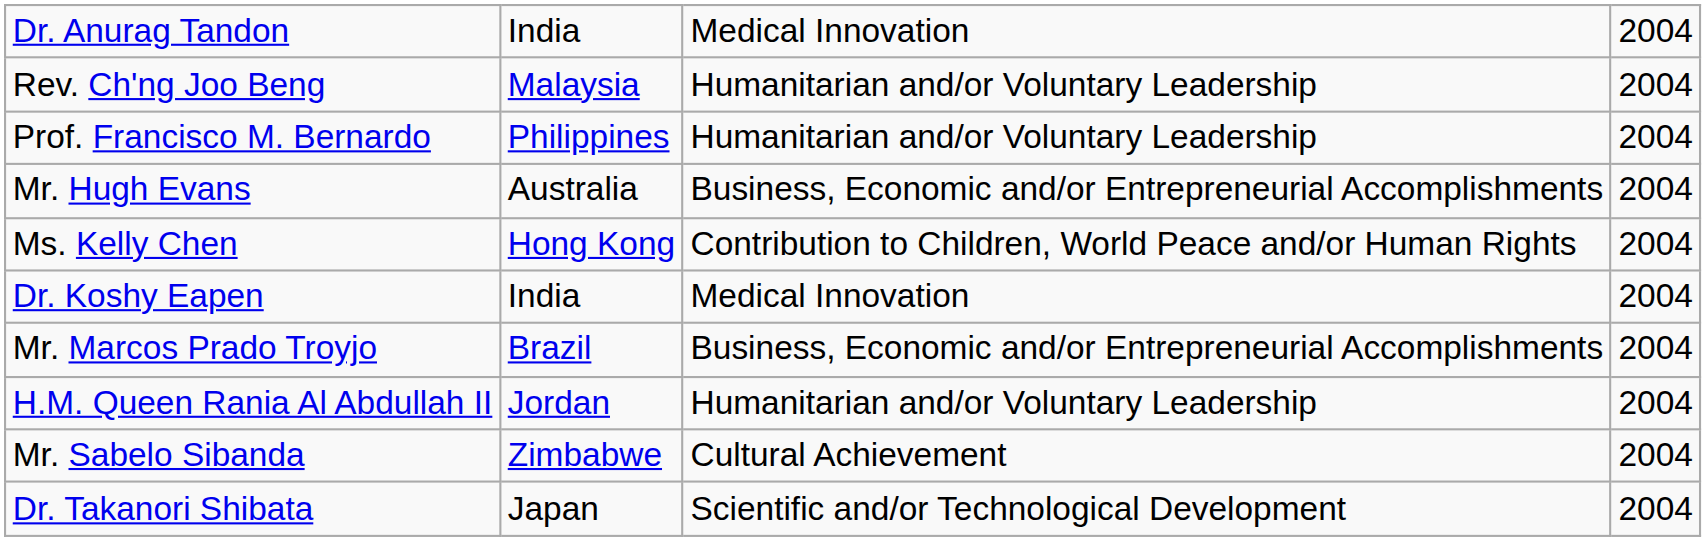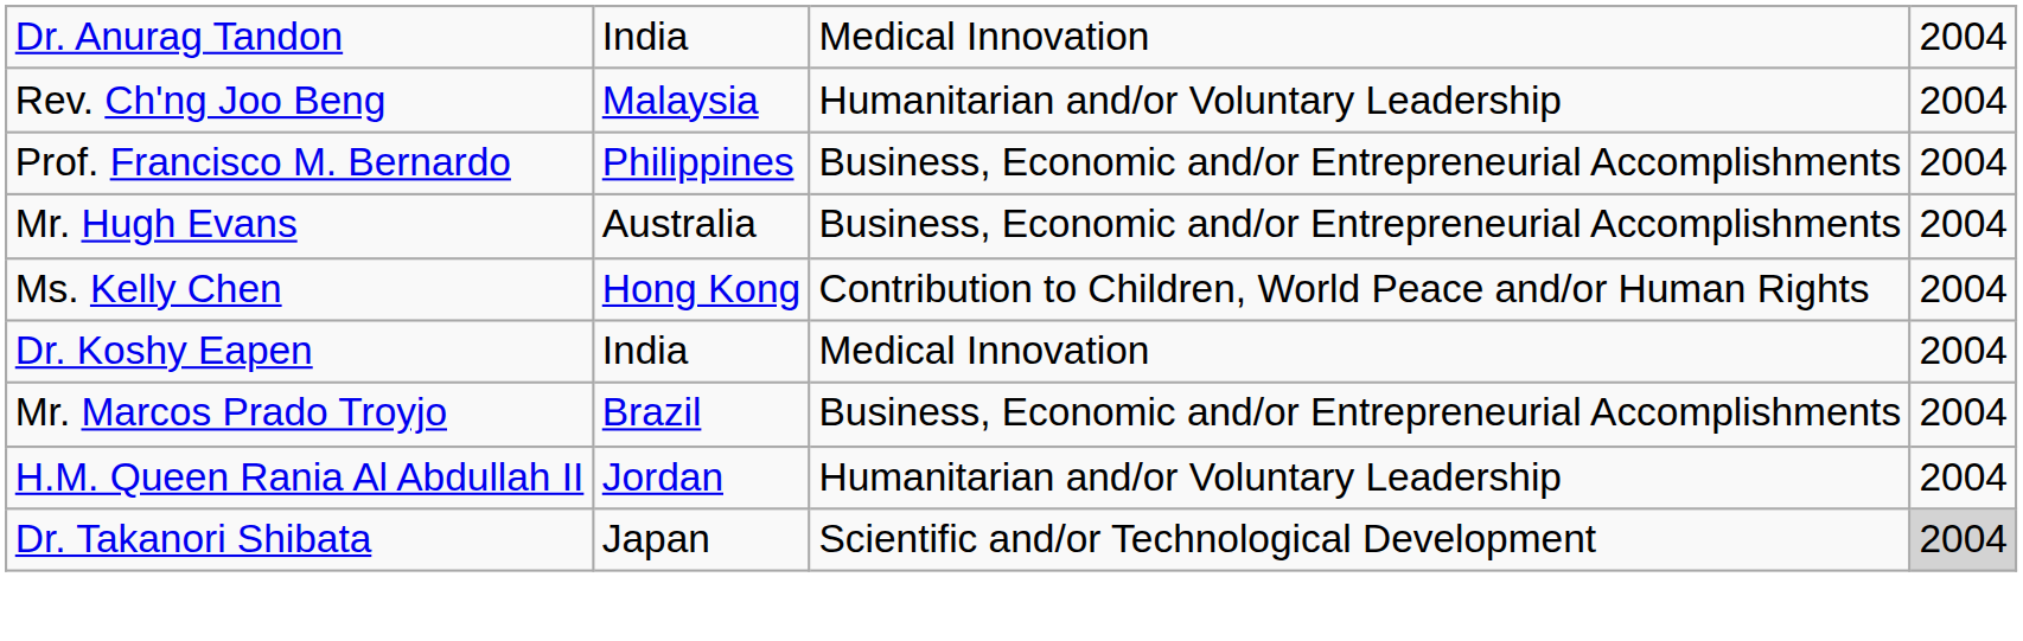 <table class="wikitable">
 <tr>
 <td><a href='#'>Dr. Anurag Tandon</a></td>
 <td>India</td>
 <td>Medical Innovation</td>
 <td style="text-align:right;">2004</td>
 </tr>
 <tr>
 <td>Rev. <a href='#'>Ch'ng Joo Beng</a></td>
 <td><a href='#'>Malaysia</a></td>
 <td>Humanitarian and/or Voluntary Leadership</td>
 <td style="text-align:right;">2004</td>
 </tr>
 <tr>
 <td>Prof. <a href='#'>Francisco M. Bernardo</a></td>
 <td><a href='#'>Philippines</a></td>
-<td>Humanitarian and/or Voluntary Leadership</td>
+<td>Business, Economic and/or Entrepreneurial Accomplishments</td>
 <td style="text-align:right;">2004</td>
 </tr>
 <tr>
 <td>Mr. <a href='#'>Hugh Evans</a></td>
 <td>Australia</td>
 <td>Business, Economic and/or Entrepreneurial Accomplishments</td>
 <td style="text-align:right;">2004</td>
 </tr>
 <tr>
 <td>Ms. <a href='#'>Kelly Chen</a></td>
 <td><a href='#'>Hong Kong</a></td>
 <td>Contribution to Children, World Peace and/or Human Rights</td>
 <td style="text-align:right;">2004</td>
 </tr>
 <tr>
 <td><a href='#'>Dr. Koshy Eapen</a></td>
 <td>India</td>
 <td>Medical Innovation</td>
 <td style="text-align:right;">2004</td>
 </tr>
 <tr>
 <td>Mr. <a href='#'>Marcos Prado Troyjo</a></td>
 <td><a href='#'>Brazil</a></td>
 <td>Business, Economic and/or Entrepreneurial Accomplishments</td>
 <td style="text-align:right;">2004</td>
 </tr>
 <tr>
 <td><a href='#'>H.M. Queen Rania Al Abdullah II</a></td>
 <td><a href='#'>Jordan</a></td>
 <td>Humanitarian and/or Voluntary Leadership</td>
 <td style="text-align:right;">2004</td>
 </tr>
 <tr>
-<td>Mr. <a href='#'>Sabelo Sibanda</a></td>
-<td><a href='#'>Zimbabwe</a></td>
-<td>Cultural Achievement</td>
-<td style="text-align:right;">2004</td>
-</tr>
-<tr>
 <td><a href='#'>Dr. Takanori Shibata</a></td>
 <td>Japan</td>
 <td>Scientific and/or Technological Development</td>
-<td style="text-align:right;">2004</td>
+<td style="background: lightgrey; text-align:right;">2004</td>
 </tr>
 </table>
